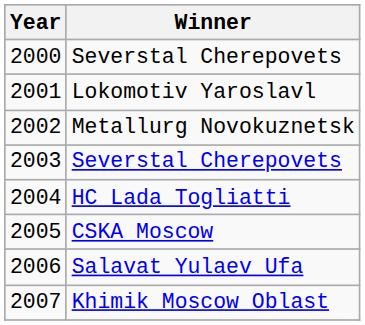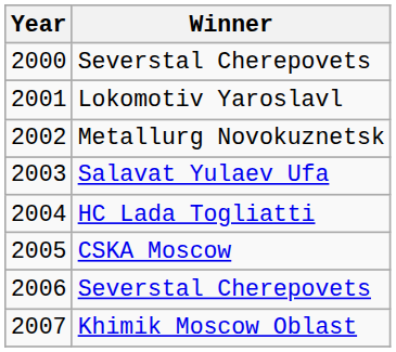 <table class="wikitable">
 <tr>
 <th>Year</th>
 <th>Winner</th>
 </tr>
 <tr>
 <td>2000</td>
 <td>Severstal Cherepovets</td>
 </tr>
 <tr>
 <td>2001</td>
 <td>Lokomotiv Yaroslavl</td>
 </tr>
 <tr>
 <td>2002</td>
 <td>Metallurg Novokuznetsk</td>
 </tr>
 <tr>
 <td>2003</td>
-<td><a href='#'>Severstal Cherepovets</a></td>
+<td><a href='#'>Salavat Yulaev Ufa</a></td>
 </tr>
 <tr>
 <td>2004</td>
 <td><a href='#'>HC Lada Togliatti</a></td>
 </tr>
 <tr>
 <td>2005</td>
 <td><a href='#'>CSKA Moscow</a></td>
 </tr>
 <tr>
 <td>2006</td>
-<td><a href='#'>Salavat Yulaev Ufa</a></td>
+<td><a href='#'>Severstal Cherepovets</a></td>
 </tr>
 <tr>
 <td>2007</td>
 <td><a href='#'>Khimik Moscow Oblast</a></td>
 </tr>
 </table>
